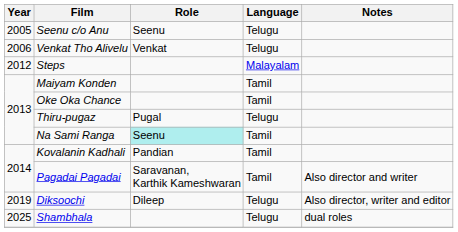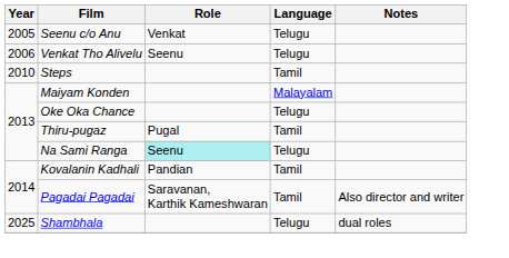 <table class="wikitable sortable">
 <tr>
 <th>Year</th>
 <th>Film</th>
 <th>Role</th>
 <th>Language</th>
 <th>Notes</th>
 </tr>
 <tr>
 <td>2005</td>
 <td><em>Seenu c/o Anu</em></td>
-<td>Seenu</td>
+<td>Venkat</td>
 <td>Telugu</td>
 <td></td>
 </tr>
 <tr>
 <td>2006</td>
 <td><em>Venkat Tho Alivelu</em></td>
-<td>Venkat</td>
+<td>Seenu</td>
 <td>Telugu</td>
 <td></td>
 </tr>
 <tr>
-<td>2012</td>
+<td>2010</td>
 <td><em>Steps</em></td>
 <td></td>
-<td><a href='#'>Malayalam</a></td>
+<td>Tamil</td>
 <td></td>
 </tr>
 <tr>
 <td rowspan="4">2013</td>
 <td><em>Maiyam Konden</em></td>
 <td></td>
-<td>Tamil</td>
+<td><a href='#'>Malayalam</a></td>
 <td></td>
 </tr>
 <tr>
 <td><em>Oke Oka Chance</em></td>
 <td></td>
-<td>Tamil</td>
+<td>Telugu</td>
 <td></td>
 </tr>
 <tr>
 <td><em>Thiru-pugaz</em></td>
 <td>Pugal</td>
-<td>Telugu</td>
+<td>Tamil</td>
 <td></td>
 </tr>
 <tr>
 <td><em>Na Sami Ranga</em></td>
 <td style="background: paleturquoise;">Seenu</td>
-<td>Tamil</td>
+<td>Telugu</td>
 <td></td>
 </tr>
 <tr>
 <td rowspan="2">2014</td>
 <td><em>Kovalanin Kadhali</em></td>
 <td>Pandian</td>
 <td>Tamil</td>
 <td></td>
 </tr>
 <tr>
 <td><em><a href='#'>Pagadai Pagadai</a></em></td>
 <td>Saravanan,<br> Karthik Kameshwaran</td>
 <td>Tamil</td>
 <td>Also director and writer</td>
 </tr>
 <tr>
-<td>2019</td>
-<td><em><a href='#'>Diksoochi</a></em></td>
-<td>Dileep</td>
-<td>Telugu</td>
-<td>Also director, writer and editor</td>
-</tr>
-<tr>
 <td>2025</td>
 <td><em><a href='#'>Shambhala</a></em></td>
 <td></td>
 <td>Telugu</td>
 <td>dual roles</td>
 </tr>
 <tr>
 </tr>
 </table>
